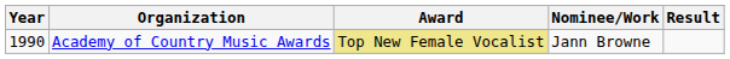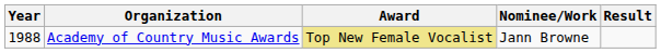 <table class="wikitable">
 <tr>
 <th>Year</th>
 <th>Organization</th>
 <th>Award</th>
 <th>Nominee/Work</th>
 <th>Result</th>
 </tr>
 <tr>
-<td>1990</td>
+<td>1988</td>
 <td><a href='#'>Academy of Country Music Awards</a></td>
 <td style="background: khaki;">Top New Female Vocalist</td>
 <td>Jann Browne</td>
 <td></td>
 </tr>
 </table>
